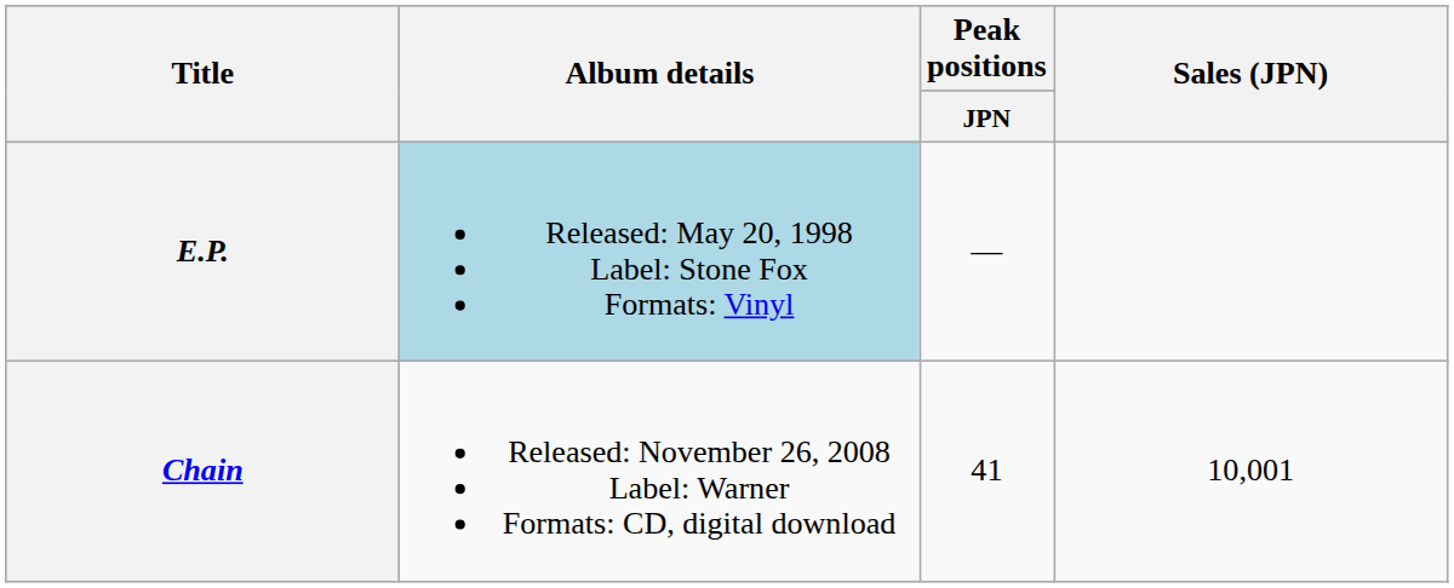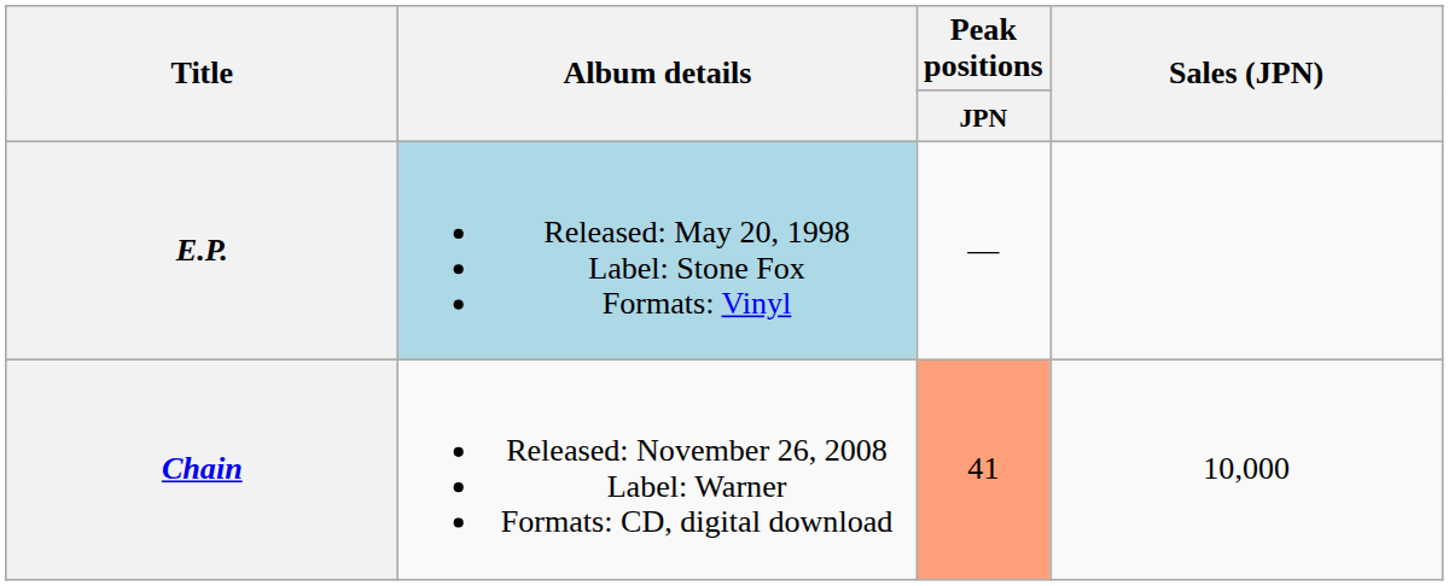 <table class="wikitable plainrowheaders" style="text-align:center;">
 <tr>
 <th style="width:12em;" rowspan="2">Title</th>
 <th style="width:16em;" rowspan="2">Album details</th>
 <th colspan="1">Peak positions</th>
 <th style="width:12em;" rowspan="2">Sales (JPN)</th>
 </tr>
 <tr>
 <th style="width:2.5em;"><small>JPN</small><br></th>
 </tr>
 <tr>
 <th scope="row"><em>E.P.</em></th>
 <td style="background: lightblue;"><br><ul><li>Released: May 20, 1998 </li><li>Label: Stone Fox</li><li>Formats: <a href='#'>Vinyl</a></li></ul></td>
 <td>—</td>
 <td></td>
 </tr>
 <tr>
 <th scope="row"><em><a href='#'>Chain</a></em></th>
 <td><br><ul><li>Released: November 26, 2008 </li><li>Label: Warner</li><li>Formats: CD, digital download</li></ul></td>
-<td>41</td>
-<td>10,001</td>
+<td style="background: lightsalmon;">41</td>
+<td>10,000</td>
 </tr>
 </table>
